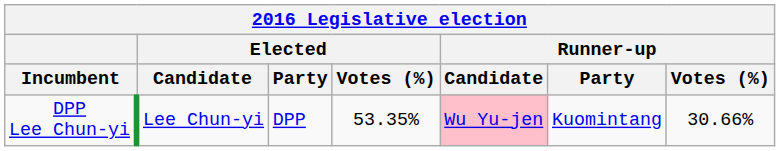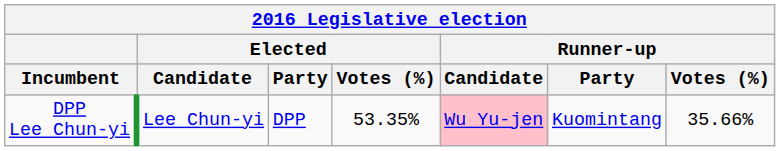 <table class="wikitable collapsible sortable" style="text-align:center">
 <tr>
 <th colspan="8"><a href='#'>2016 Legislative election</a></th>
 </tr>
 <tr>
 <th> </th>
 <th colspan="3">Elected</th>
 <th colspan="3">Runner-up</th>
 </tr>
 <tr>
 <th>Incumbent</th>
 <th>Candidate</th>
 <th>Party</th>
 <th>Votes (%)</th>
 <th>Candidate</th>
 <th>Party</th>
 <th>Votes (%)</th>
 </tr>
 <tr>
 <td><a href='#'>DPP</a><br><a href='#'>Lee Chun-yi</a></td>
 <td style="border-left:4px solid #1B9431;" align="center"><a href='#'>Lee Chun-yi</a></td>
 <td align="left"><a href='#'>DPP</a></td>
 <td>53.35%</td>
 <td style="background: pink;"><a href='#'>Wu Yu-jen</a></td>
 <td align="left"><a href='#'>Kuomintang</a></td>
-<td>30.66%</td>
+<td>35.66%</td>
 </tr>
 </table>
